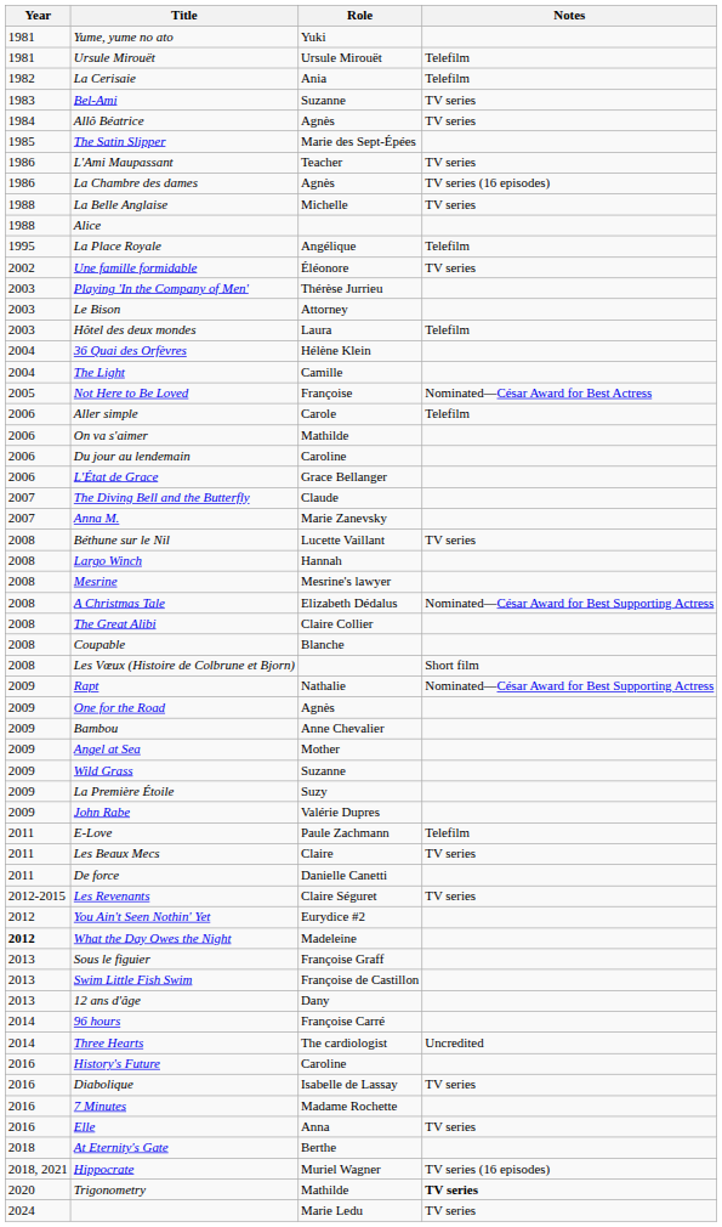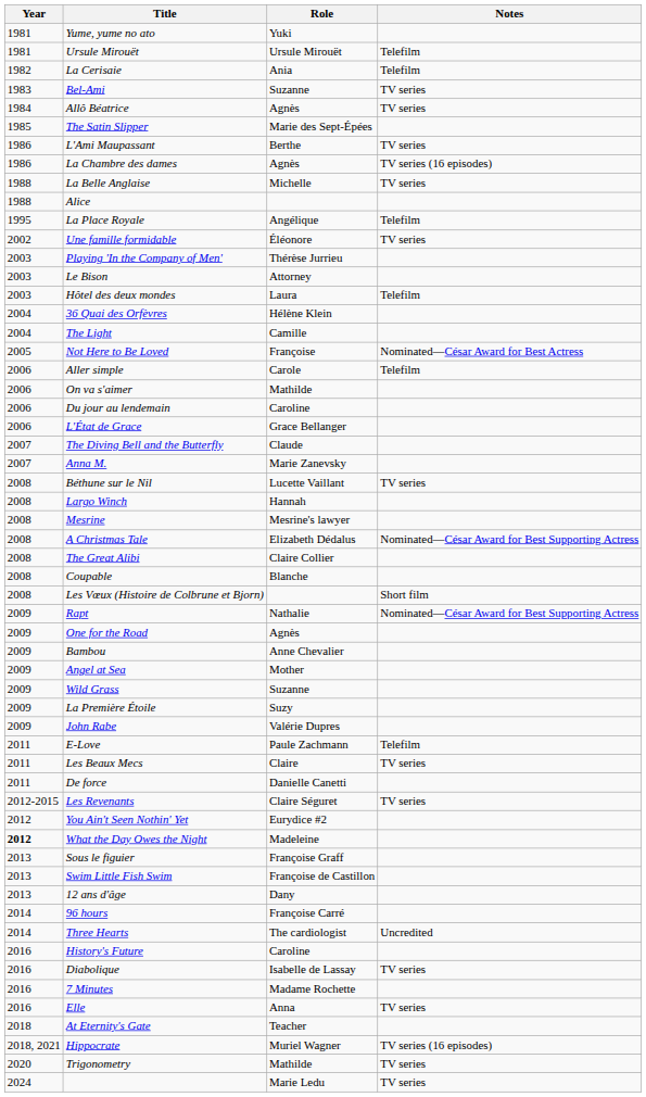 <table class="wikitable sortable">
 <tr>
 <th>Year</th>
 <th>Title</th>
 <th>Role</th>
 <th class="unsortable">Notes</th>
 </tr>
 <tr>
 <td>1981</td>
 <td><em>Yume, yume no ato</em></td>
 <td>Yuki</td>
 <td></td>
 </tr>
 <tr>
 <td>1981</td>
 <td><em>Ursule Mirouët</em></td>
 <td>Ursule Mirouët</td>
 <td>Telefilm</td>
 </tr>
 <tr>
 <td>1982</td>
 <td><em>La Cerisaie</em></td>
 <td>Ania</td>
 <td>Telefilm</td>
 </tr>
 <tr>
 <td>1983</td>
 <td><em><a href='#'>Bel-Ami</a></em></td>
 <td>Suzanne</td>
 <td>TV series</td>
 </tr>
 <tr>
 <td>1984</td>
 <td><em>Allô Béatrice</em></td>
 <td>Agnès</td>
 <td>TV series</td>
 </tr>
 <tr>
 <td>1985</td>
 <td><em><a href='#'>The Satin Slipper</a></em></td>
 <td>Marie des Sept-Épées</td>
 <td></td>
 </tr>
 <tr>
 <td>1986</td>
 <td><em>L'Ami Maupassant</em></td>
-<td>Teacher</td>
+<td>Berthe</td>
 <td>TV series</td>
 </tr>
 <tr>
 <td>1986</td>
 <td><em>La Chambre des dames</em></td>
 <td>Agnès</td>
 <td>TV series (16 episodes)</td>
 </tr>
 <tr>
 <td>1988</td>
 <td><em>La Belle Anglaise</em></td>
 <td>Michelle</td>
 <td>TV series</td>
 </tr>
 <tr>
 <td>1988</td>
 <td><em>Alice</em></td>
 <td></td>
 <td></td>
 </tr>
 <tr>
 <td>1995</td>
 <td><em>La Place Royale</em></td>
 <td>Angélique</td>
 <td>Telefilm</td>
 </tr>
 <tr>
 <td>2002</td>
 <td><em><a href='#'>Une famille formidable</a></em></td>
 <td>Éléonore</td>
 <td>TV series</td>
 </tr>
 <tr>
 <td>2003</td>
 <td><em><a href='#'>Playing 'In the Company of Men'</a></em></td>
 <td>Thérèse Jurrieu</td>
 <td></td>
 </tr>
 <tr>
 <td>2003</td>
 <td><em>Le Bison</em></td>
 <td>Attorney</td>
 <td></td>
 </tr>
 <tr>
 <td>2003</td>
 <td><em>Hôtel des deux mondes</em></td>
 <td>Laura</td>
 <td>Telefilm</td>
 </tr>
 <tr>
 <td>2004</td>
 <td><em><a href='#'>36 Quai des Orfèvres</a></em></td>
 <td>Hélène Klein</td>
 <td></td>
 </tr>
 <tr>
 <td>2004</td>
 <td><em><a href='#'>The Light</a></em></td>
 <td>Camille</td>
 <td></td>
 </tr>
 <tr>
 <td>2005</td>
 <td><em><a href='#'>Not Here to Be Loved</a></em></td>
 <td>Françoise</td>
 <td>Nominated—<a href='#'>César Award for Best Actress</a></td>
 </tr>
 <tr>
 <td>2006</td>
 <td><em>Aller simple</em></td>
 <td>Carole</td>
 <td>Telefilm</td>
 </tr>
 <tr>
 <td>2006</td>
 <td><em>On va s'aimer</em></td>
 <td>Mathilde</td>
 <td></td>
 </tr>
 <tr>
 <td>2006</td>
 <td><em>Du jour au lendemain</em></td>
 <td>Caroline</td>
 <td></td>
 </tr>
 <tr>
 <td>2006</td>
 <td><em><a href='#'>L'État de Grace</a></em></td>
 <td>Grace Bellanger</td>
 <td></td>
 </tr>
 <tr>
 <td>2007</td>
 <td><em><a href='#'>The Diving Bell and the Butterfly</a></em></td>
 <td>Claude</td>
 <td></td>
 </tr>
 <tr>
 <td>2007</td>
 <td><em><a href='#'>Anna M.</a></em></td>
 <td>Marie Zanevsky</td>
 <td></td>
 </tr>
 <tr>
 <td>2008</td>
 <td><em>Béthune sur le Nil</em></td>
 <td>Lucette Vaillant</td>
 <td>TV series</td>
 </tr>
 <tr>
 <td>2008</td>
 <td><em><a href='#'>Largo Winch</a></em></td>
 <td>Hannah</td>
 <td></td>
 </tr>
 <tr>
 <td>2008</td>
 <td><em><a href='#'>Mesrine</a></em></td>
 <td>Mesrine's lawyer</td>
 <td></td>
 </tr>
 <tr>
 <td>2008</td>
 <td><em><a href='#'>A Christmas Tale</a></em></td>
 <td>Elizabeth Dédalus</td>
 <td>Nominated—<a href='#'>César Award for Best Supporting Actress</a></td>
 </tr>
 <tr>
 <td>2008</td>
 <td><em><a href='#'>The Great Alibi</a></em></td>
 <td>Claire Collier</td>
 <td></td>
 </tr>
 <tr>
 <td>2008</td>
 <td><em>Coupable</em></td>
 <td>Blanche</td>
 <td></td>
 </tr>
 <tr>
 <td>2008</td>
 <td><em>Les Vœux (Histoire de Colbrune et Bjorn)</em></td>
 <td></td>
 <td>Short film</td>
 </tr>
 <tr>
 <td>2009</td>
 <td><em><a href='#'>Rapt</a></em></td>
 <td>Nathalie</td>
 <td>Nominated—<a href='#'>César Award for Best Supporting Actress</a></td>
 </tr>
 <tr>
 <td>2009</td>
 <td><em><a href='#'>One for the Road</a></em></td>
 <td>Agnès</td>
 <td></td>
 </tr>
 <tr>
 <td>2009</td>
 <td><em>Bambou</em></td>
 <td>Anne Chevalier</td>
 <td></td>
 </tr>
 <tr>
 <td>2009</td>
 <td><em><a href='#'>Angel at Sea</a></em></td>
 <td>Mother</td>
 <td></td>
 </tr>
 <tr>
 <td>2009</td>
 <td><em><a href='#'>Wild Grass</a></em></td>
 <td>Suzanne</td>
 <td></td>
 </tr>
 <tr>
 <td>2009</td>
 <td><em>La Première Étoile</em></td>
 <td>Suzy</td>
 <td></td>
 </tr>
 <tr>
 <td>2009</td>
 <td><em><a href='#'>John Rabe</a></em></td>
 <td>Valérie Dupres</td>
 <td></td>
 </tr>
 <tr>
 <td>2011</td>
 <td><em>E-Love</em></td>
 <td>Paule Zachmann</td>
 <td>Telefilm</td>
 </tr>
 <tr>
 <td>2011</td>
 <td><em>Les Beaux Mecs</em></td>
 <td>Claire</td>
 <td>TV series</td>
 </tr>
 <tr>
 <td>2011</td>
 <td><em>De force</em></td>
 <td>Danielle Canetti</td>
 <td></td>
 </tr>
 <tr>
 <td>2012-2015</td>
 <td><em><a href='#'>Les Revenants</a></em></td>
 <td>Claire Séguret</td>
 <td>TV series</td>
 </tr>
 <tr>
 <td>2012</td>
 <td><em><a href='#'>You Ain't Seen Nothin' Yet</a></em></td>
 <td>Eurydice #2</td>
 <td></td>
 </tr>
 <tr>
 <td><strong>2012</strong></td>
 <td><em><a href='#'>What the Day Owes the Night</a></em></td>
 <td>Madeleine</td>
 <td></td>
 </tr>
 <tr>
 <td>2013</td>
 <td><em>Sous le figuier</em></td>
 <td>Françoise Graff</td>
 <td></td>
 </tr>
 <tr>
 <td>2013</td>
 <td><em><a href='#'>Swim Little Fish Swim</a></em></td>
 <td>Françoise de Castillon</td>
 <td></td>
 </tr>
 <tr>
 <td>2013</td>
 <td><em>12 ans d'âge</em></td>
 <td>Dany</td>
 <td></td>
 </tr>
 <tr>
 <td>2014</td>
 <td><em><a href='#'>96 hours</a></em></td>
 <td>Françoise Carré</td>
 <td></td>
 </tr>
 <tr>
 <td>2014</td>
 <td><em><a href='#'>Three Hearts</a></em></td>
 <td>The cardiologist</td>
 <td>Uncredited</td>
 </tr>
 <tr>
 <td>2016</td>
 <td><em><a href='#'>History's Future</a></em></td>
 <td>Caroline</td>
 <td></td>
 </tr>
 <tr>
 <td>2016</td>
 <td><em>Diabolique</em></td>
 <td>Isabelle de Lassay</td>
 <td>TV series</td>
 </tr>
 <tr>
 <td>2016</td>
 <td><em><a href='#'>7 Minutes</a></em></td>
 <td>Madame Rochette</td>
 <td></td>
 </tr>
 <tr>
 <td>2016</td>
 <td><em><a href='#'>Elle</a></em></td>
 <td>Anna</td>
 <td>TV series</td>
 </tr>
 <tr>
 <td>2018</td>
 <td><em><a href='#'>At Eternity's Gate</a></em></td>
-<td>Berthe</td>
+<td>Teacher</td>
 <td></td>
 </tr>
 <tr>
 <td>2018, 2021</td>
 <td><em><a href='#'>Hippocrate</a></em></td>
 <td>Muriel Wagner</td>
 <td>TV series (16 episodes)</td>
 </tr>
 <tr>
 <td>2020</td>
 <td><em>Trigonometry</em></td>
 <td>Mathilde</td>
-<td><strong>TV series</strong></td>
+<td>TV series</td>
 </tr>
 <tr>
 <td>2024</td>
 <td><em></em></td>
 <td>Marie Ledu</td>
 <td>TV series</td>
 </tr>
 </table>
